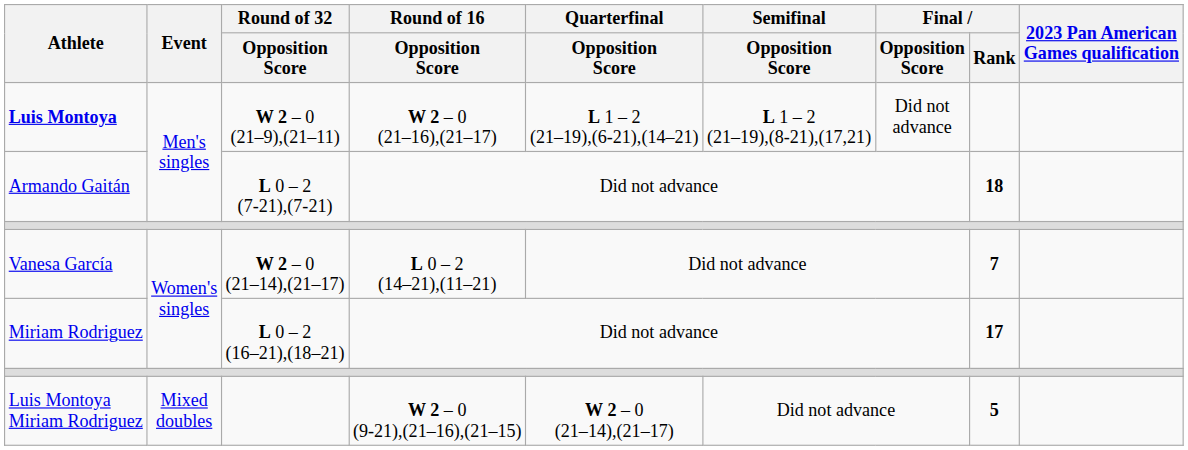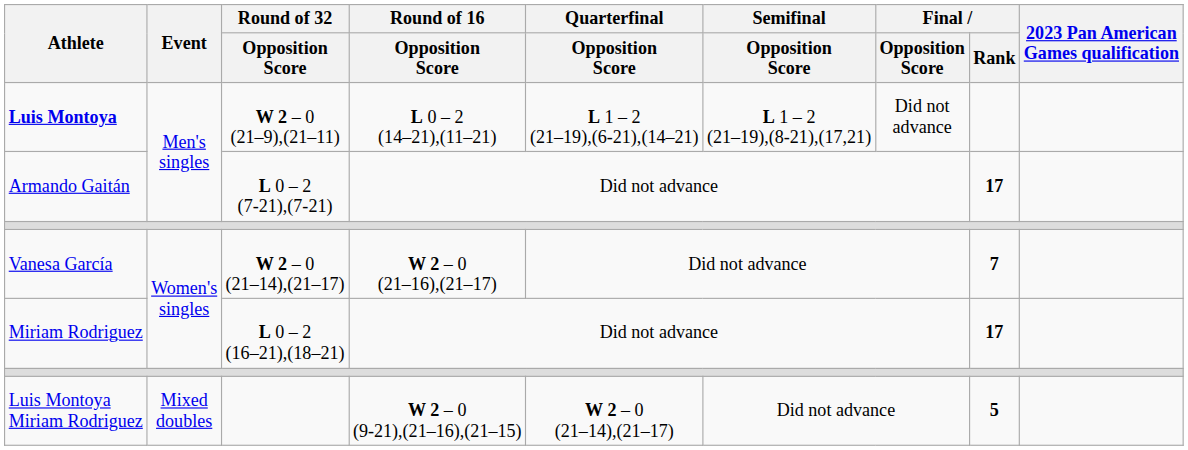 <table class="wikitable">
 <tr>
 <th rowspan="2">Athlete</th>
 <th rowspan="2">Event</th>
 <th>Round of 32</th>
 <th>Round of 16</th>
 <th>Quarterfinal</th>
 <th>Semifinal</th>
 <th colspan="2">Final / </th>
 <th style="white-space: nowrap;" rowspan="2"><a href='#'>2023 Pan American <br> Games qualification</a></th>
 </tr>
 <tr>
 <th>Opposition<br>Score</th>
 <th>Opposition<br>Score</th>
 <th>Opposition<br>Score</th>
 <th>Opposition<br>Score</th>
 <th>Opposition<br>Score</th>
 <th>Rank</th>
 </tr>
 <tr align="center">
 <td style="white-space: nowrap;" align="left"><a href='#'><strong>Luis Montoya</strong></a></td>
 <td rowspan="2"><a href='#'>Men's singles</a></td>
 <td style="white-space: nowrap;"><br><strong>W 2</strong> – 0<br>(21–9),(21–11)</td>
-<td style="white-space: nowrap;"><br><strong>W 2</strong> – 0<br>(21–16),(21–17)</td>
+<td style="white-space: nowrap;"><br><strong>L</strong> 0 – 2<br>(14–21),(11–21)</td>
 <td style="white-space: nowrap;"><br><strong>L</strong> 1 – 2<br>(21–19),(6-21),(14–21)</td>
 <td style="white-space: nowrap;"><br><strong>L</strong> 1 – 2 <br>(21–19),(8-21),(17,21)</td>
 <td>Did not advance</td>
 <td></td>
 <td></td>
 </tr>
 <tr align="center">
 <td style="white-space: nowrap;" align="left"><a href='#'>Armando Gaitán</a></td>
 <td style="white-space: nowrap;"><br><strong>L</strong> 0 – 2<br>(7-21),(7-21)</td>
 <td colspan="4" data-sort-value="" style="vertical-align:middle; text-align:center" class="table-na">Did not advance</td>
-<td><strong>18</strong></td>
+<td><strong>17</strong></td>
 <td></td>
 </tr>
 <tr bgcolor=#ddd>
 <td colspan=10></td>
 </tr>
 <tr align="center">
 <td style="white-space: nowrap;" align="left"><a href='#'>Vanesa García</a></td>
 <td rowspan="2"><a href='#'>Women's singles</a></td>
 <td style="white-space: nowrap;"><br><strong>W 2</strong> – 0<br>(21–14),(21–17)</td>
-<td style="white-space: nowrap;"><br><strong>L</strong> 0 – 2<br>(14–21),(11–21)</td>
+<td style="white-space: nowrap;"><br><strong>W 2</strong> – 0<br>(21–16),(21–17)</td>
 <td colspan="3" data-sort-value="" style="vertical-align:middle; text-align:center" class="table-na">Did not advance</td>
 <td><strong>7</strong></td>
 <td></td>
 </tr>
 <tr align="center">
 <td style="white-space: nowrap;" align="left"><a href='#'>Miriam Rodriguez</a></td>
 <td style="white-space: nowrap;"><br><strong>L</strong> 0 – 2<br>(16–21),(18–21)</td>
 <td colspan="4">Did not advance</td>
 <td><strong>17</strong></td>
 <td></td>
 </tr>
 <tr bgcolor=#ddd>
 <td colspan=10></td>
 </tr>
 <tr align="center">
 <td style="white-space: nowrap;" align="left"><a href='#'>Luis Montoya</a><br><a href='#'>Miriam Rodriguez</a></td>
 <td><a href='#'>Mixed doubles</a></td>
 <td></td>
 <td style="white-space: nowrap;"><br><strong>W 2</strong> – 0<br>(9-21),(21–16),(21–15)</td>
 <td style="white-space: nowrap;"><br><strong>W</strong> <strong>2</strong> – 0<br>(21–14),(21–17)</td>
 <td colspan="2">Did not advance</td>
 <td><strong>5</strong></td>
 <td></td>
 </tr>
 </table>
